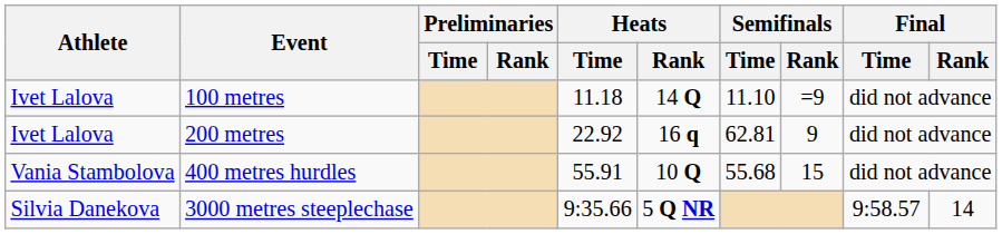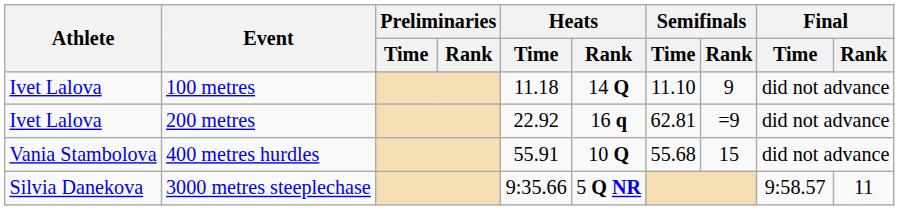 <table class=wikitable style="font-size:90%;">
 <tr>
 <th rowspan="2">Athlete</th>
 <th rowspan="2">Event</th>
 <th colspan="2">Preliminaries</th>
 <th colspan="2">Heats</th>
 <th colspan="2">Semifinals</th>
 <th colspan="2">Final</th>
 </tr>
 <tr>
 <th>Time</th>
 <th>Rank</th>
 <th>Time</th>
 <th>Rank</th>
 <th>Time</th>
 <th>Rank</th>
 <th>Time</th>
 <th>Rank</th>
 </tr>
 <tr style="border-top: single;">
 <td><a href='#'>Ivet Lalova</a></td>
 <td><a href='#'>100 metres</a></td>
 <td colspan= 2 bgcolor="wheat"></td>
 <td align=center>11.18</td>
 <td align=center>14 <strong>Q</strong></td>
 <td align=center>11.10</td>
-<td align=center>=9</td>
+<td align=center>9</td>
 <td align=center colspan=2>did not advance</td>
 </tr>
 <tr style="border-top: single;">
 <td><a href='#'>Ivet Lalova</a></td>
 <td><a href='#'>200 metres</a></td>
 <td colspan= 2 bgcolor="wheat"></td>
 <td align=center>22.92</td>
 <td align=center>16 <strong>q</strong></td>
 <td align=center>62.81</td>
-<td align=center>9</td>
+<td align=center>=9</td>
 <td align=center colspan=2>did not advance</td>
 </tr>
 <tr style="border-top: single;">
 <td><a href='#'>Vania Stambolova</a></td>
 <td><a href='#'>400 metres hurdles</a></td>
 <td colspan= 2 bgcolor="wheat"></td>
 <td align=center>55.91</td>
 <td align=center>10 <strong>Q</strong></td>
 <td align=center>55.68</td>
 <td align=center>15</td>
 <td align=center colspan=2>did not advance</td>
 </tr>
 <tr style="border-top: single;">
 <td><a href='#'>Silvia Danekova</a></td>
 <td><a href='#'>3000 metres steeplechase</a></td>
 <td colspan= 2 bgcolor="wheat"></td>
 <td align=center>9:35.66</td>
 <td align=center>5 <strong>Q</strong> <strong><a href='#'>NR</a></strong></td>
 <td colspan= 2 bgcolor="wheat"></td>
 <td align=center>9:58.57</td>
-<td align=center>14</td>
+<td align=center>11</td>
 </tr>
 </table>
